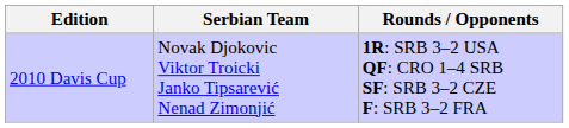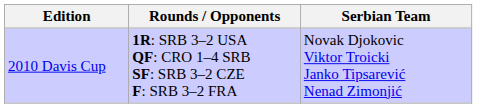 <table class=wikitable>
 <tr>
 <th width=125>Edition</th>
+<th width=175>Rounds / Opponents</th>
 <th width=175> Serbian Team</th>
-<th width=175>Rounds / Opponents</th>
 </tr>
 <tr bgcolor=#CCCCFF>
 <td><a href='#'>2010 Davis Cup</a></td>
+<td><strong>1R</strong>: SRB 3–2 USA<br><strong>QF</strong>: CRO 1–4 SRB<br><strong>SF</strong>: SRB 3–2 CZE<br><strong> F</strong>: SRB 3–2 FRA</td>
 <td>Novak Djokovic<br><a href='#'>Viktor Troicki</a><br><a href='#'>Janko Tipsarević</a><br><a href='#'>Nenad Zimonjić</a></td>
-<td><strong>1R</strong>: SRB 3–2 USA<br><strong>QF</strong>: CRO 1–4 SRB<br><strong>SF</strong>: SRB 3–2 CZE<br><strong> F</strong>: SRB 3–2 FRA</td>
 </tr>
 </table>
